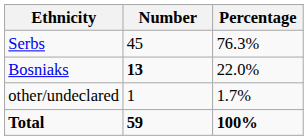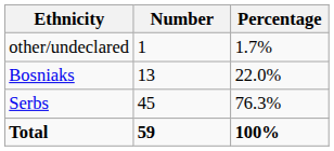 <table class="wikitable">
 <tr>
 <th width="100px">Ethnicity</th>
 <th width="80px">Number</th>
 <th width="80px">Percentage</th>
 </tr>
 <tr>
+<td>other/undeclared</td>
+<td>1</td>
+<td>1.7%</td>
+</tr>
+<tr>
+<td><a href='#'>Bosniaks</a></td>
+<td>13</td>
+<td>22.0%</td>
+</tr>
+<tr>
 <td><a href='#'>Serbs</a></td>
 <td>45</td>
 <td>76.3%</td>
-</tr>
-<tr>
-<td><a href='#'>Bosniaks</a></td>
-<td><strong>13</strong></td>
-<td>22.0%</td>
-</tr>
-<tr>
-<td>other/undeclared</td>
-<td>1</td>
-<td>1.7%</td>
 </tr>
 <tr>
 <td><strong>Total</strong></td>
 <td><strong>59</strong></td>
 <td><strong>100%</strong></td>
 </tr>
 </table>
